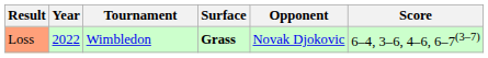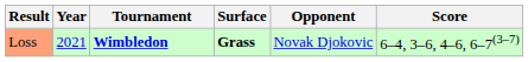 <table class="sortable wikitable">
 <tr>
 <th>Result</th>
 <th>Year</th>
 <th width=125>Tournament</th>
 <th>Surface</th>
 <th>Opponent</th>
 <th class=unsortable>Score</th>
 </tr>
 <tr style="background:#cfc;">
 <td bgcolor=ffa07a>Loss</td>
-<td><a href='#'>2022</a></td>
-<td><a href='#'>Wimbledon</a></td>
+<td><a href='#'>2021</a></td>
+<td><strong><a href='#'>Wimbledon</a></strong></td>
 <td><strong>Grass</strong></td>
 <td> <a href='#'>Novak Djokovic</a></td>
 <td>6–4, 3–6, 4–6, 6–7<sup>(3–7)</sup></td>
 </tr>
 </table>
